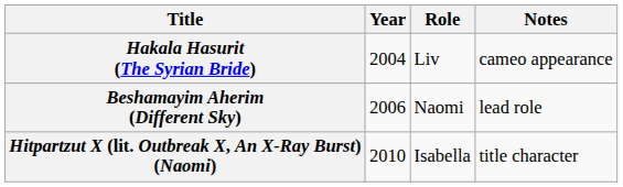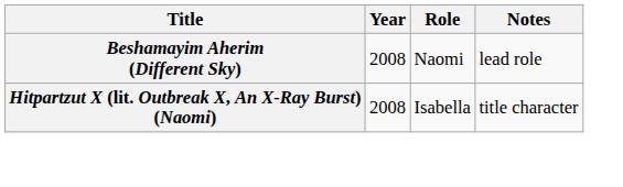 <table class="wikitable sortable plainrowheaders">
 <tr>
 <th scope="col">Title</th>
 <th scope="col">Year</th>
 <th scope="col">Role</th>
 <th scope="col" class="unsortable">Notes</th>
 </tr>
 <tr>
-<th scope="row"><em>Hakala Hasurit</em> <br> (<em><a href='#'>The Syrian Bride</a></em>)</th>
-<td align="center">2004</td>
-<td>Liv</td>
-<td>cameo appearance</td>
-</tr>
-<tr>
 <th scope="row"><em>Beshamayim Aherim</em> <br> (<em>Different Sky</em>)</th>
-<td align="center">2006</td>
+<td align="center">2008</td>
 <td>Naomi</td>
 <td>lead role</td>
 </tr>
 <tr>
 <th scope="row"><em>Hitpartzut X</em> (lit. <em>Outbreak X</em>, <em>An X-Ray Burst</em>)<br>(<em>Naomi</em>)</th>
-<td align="center">2010</td>
+<td align="center">2008</td>
 <td>Isabella</td>
 <td>title character</td>
 </tr>
 </table>
